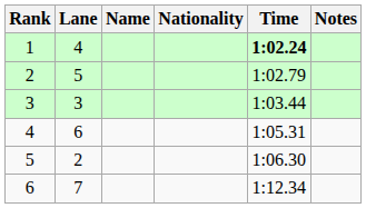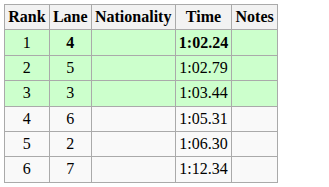 <table class="wikitable sortable" style="text-align:center">
 <tr>
 <th>Rank</th>
 <th>Lane</th>
-<th>Name</th>
 <th>Nationality</th>
 <th>Time</th>
 <th>Notes</th>
 </tr>
 <tr bgcolor=ccffcc>
 <td>1</td>
-<td>4</td>
-<td align=left></td>
+<td><strong>4</strong></td>
 <td align=left></td>
 <td><strong>1:02.24</strong></td>
 <td><strong></strong></td>
 </tr>
 <tr bgcolor=ccffcc>
 <td>2</td>
 <td>5</td>
 <td align=left></td>
-<td align=left></td>
 <td>1:02.79</td>
 <td><strong></strong></td>
 </tr>
 <tr bgcolor=ccffcc>
 <td>3</td>
 <td>3</td>
-<td align=left></td>
 <td align=left></td>
 <td>1:03.44</td>
 <td><strong></strong></td>
 </tr>
 <tr>
 <td>4</td>
 <td>6</td>
 <td align=left></td>
-<td align=left></td>
 <td>1:05.31</td>
 <td></td>
 </tr>
 <tr>
 <td>5</td>
 <td>2</td>
-<td align=left></td>
 <td align=left></td>
 <td>1:06.30</td>
 <td></td>
 </tr>
 <tr>
 <td>6</td>
 <td>7</td>
 <td align=left></td>
-<td align=left></td>
 <td>1:12.34</td>
 <td></td>
 </tr>
 </table>
